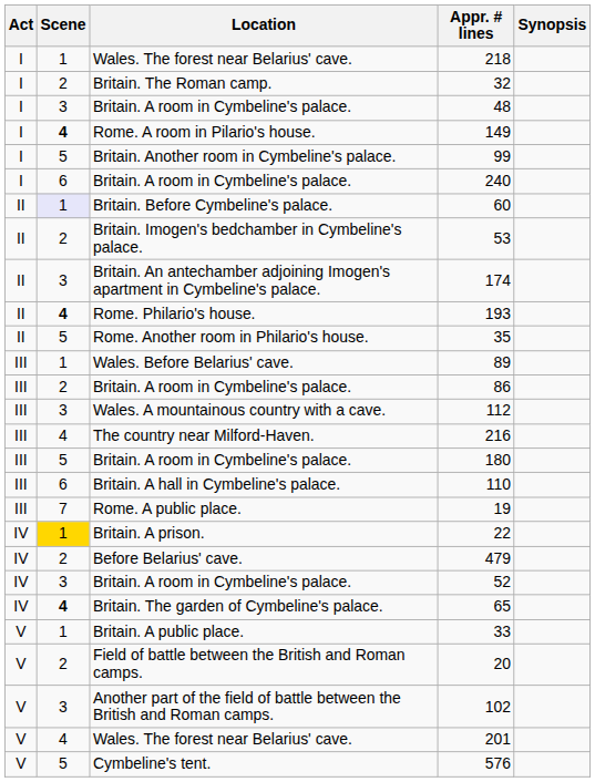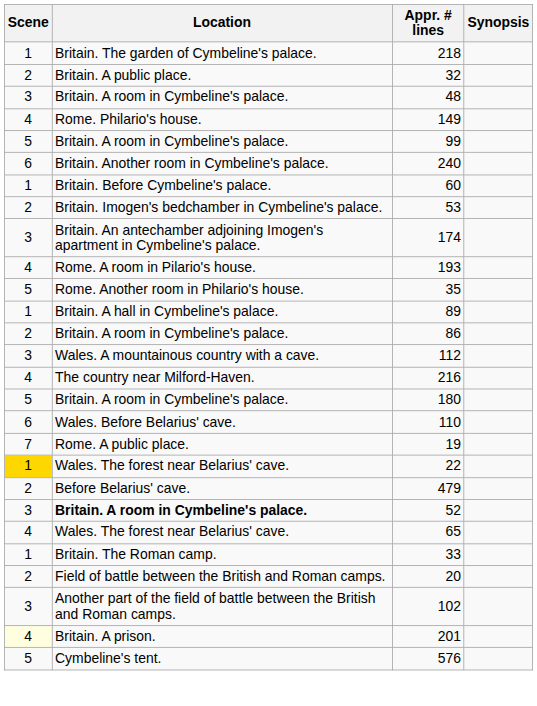 <table class="wikitable">
 <tr>
-<th>Act</th>
 <th data-sort-type="number">Scene</th>
 <th>Location</th>
 <th data-sort-type="number">Appr. # lines</th>
 <th>Synopsis</th>
 </tr>
 <tr>
-<td style="text-align:center;">I</td>
 <td style="text-align:center;">1</td>
-<td>Wales. The forest near Belarius' cave.</td>
+<td>Britain. The garden of Cymbeline's palace.</td>
 <td style="text-align:right;">218</td>
 <td></td>
 </tr>
 <tr>
-<td style="text-align:center;">I</td>
 <td style="text-align:center;">2</td>
-<td>Britain. The Roman camp.</td>
+<td>Britain. A public place.</td>
 <td style="text-align:right;">32</td>
 <td></td>
 </tr>
 <tr>
-<td style="text-align:center;">I</td>
 <td style="text-align:center;">3</td>
 <td>Britain. A room in Cymbeline's palace.</td>
 <td style="text-align:right;">48</td>
 <td></td>
 </tr>
 <tr>
-<td style="text-align:center;">I</td>
-<td style="text-align:center;"><strong>4</strong></td>
-<td>Rome. A room in Pilario's house.</td>
+<td style="text-align:center;">4</td>
+<td>Rome. Philario's house.</td>
 <td style="text-align:right;">149</td>
 <td></td>
 </tr>
 <tr>
-<td style="text-align:center;">I</td>
 <td style="text-align:center;">5</td>
-<td>Britain. Another room in Cymbeline's palace.</td>
+<td>Britain. A room in Cymbeline's palace.</td>
 <td style="text-align:right;">99</td>
 <td></td>
 </tr>
 <tr>
-<td style="text-align:center;">I</td>
 <td style="text-align:center;">6</td>
-<td>Britain. A room in Cymbeline's palace.</td>
+<td>Britain. Another room in Cymbeline's palace.</td>
 <td style="text-align:right;">240</td>
 <td></td>
 </tr>
 <tr>
-<td style="text-align:center;">II</td>
-<td style="background: lavender; text-align:center;">1</td>
+<td style="text-align:center;">1</td>
 <td>Britain. Before Cymbeline's palace.</td>
 <td style="text-align:right;">60</td>
 <td></td>
 </tr>
 <tr>
-<td style="text-align:center;">II</td>
 <td style="text-align:center;">2</td>
 <td>Britain. Imogen's bedchamber in Cymbeline's palace.</td>
 <td style="text-align:right;">53</td>
 <td></td>
 </tr>
 <tr>
-<td style="text-align:center;">II</td>
 <td style="text-align:center;">3</td>
 <td>Britain. An antechamber adjoining Imogen's apartment in Cymbeline's palace.</td>
 <td style="text-align:right;">174</td>
 <td></td>
 </tr>
 <tr>
-<td style="text-align:center;">II</td>
-<td style="text-align:center;"><strong>4</strong></td>
-<td>Rome. Philario's house.</td>
+<td style="text-align:center;">4</td>
+<td>Rome. A room in Pilario's house.</td>
 <td style="text-align:right;">193</td>
 <td></td>
 </tr>
 <tr>
-<td style="text-align:center;">II</td>
 <td style="text-align:center;">5</td>
 <td>Rome. Another room in Philario's house.</td>
 <td style="text-align:right;">35</td>
 <td></td>
 </tr>
 <tr>
-<td style="text-align:center;">III</td>
 <td style="text-align:center;">1</td>
-<td>Wales. Before Belarius' cave.</td>
+<td>Britain. A hall in Cymbeline's palace.</td>
 <td style="text-align:right;">89</td>
 <td></td>
 </tr>
 <tr>
-<td style="text-align:center;">III</td>
 <td style="text-align:center;">2</td>
 <td>Britain. A room in Cymbeline's palace.</td>
 <td style="text-align:right;">86</td>
 <td></td>
 </tr>
 <tr>
-<td style="text-align:center;">III</td>
 <td style="text-align:center;">3</td>
 <td>Wales. A mountainous country with a cave.</td>
 <td style="text-align:right;">112</td>
 <td></td>
 </tr>
 <tr>
-<td style="text-align:center;">III</td>
 <td style="text-align:center;">4</td>
 <td>The country near Milford-Haven.</td>
 <td style="text-align:right;">216</td>
 <td></td>
 </tr>
 <tr>
-<td style="text-align:center;">III</td>
 <td style="text-align:center;">5</td>
 <td>Britain. A room in Cymbeline's palace.</td>
 <td style="text-align:right;">180</td>
 <td></td>
 </tr>
 <tr>
-<td style="text-align:center;">III</td>
 <td style="text-align:center;">6</td>
-<td>Britain. A hall in Cymbeline's palace.</td>
+<td>Wales. Before Belarius' cave.</td>
 <td style="text-align:right;">110</td>
 <td></td>
 </tr>
 <tr>
-<td style="text-align:center;">III</td>
 <td style="text-align:center;">7</td>
 <td>Rome. A public place.</td>
 <td style="text-align:right;">19</td>
 <td></td>
 </tr>
 <tr>
-<td style="text-align:center;">IV</td>
 <td style="background: gold; text-align:center;">1</td>
-<td>Britain. A prison.</td>
+<td>Wales. The forest near Belarius' cave.</td>
 <td style="text-align:right;">22</td>
 <td></td>
 </tr>
 <tr>
-<td style="text-align:center;">IV</td>
 <td style="text-align:center;">2</td>
 <td>Before Belarius' cave.</td>
 <td style="text-align:right;">479</td>
 <td></td>
 </tr>
 <tr>
-<td style="text-align:center;">IV</td>
 <td style="text-align:center;">3</td>
-<td>Britain. A room in Cymbeline's palace.</td>
+<td><strong>Britain. A room in Cymbeline's palace.</strong></td>
 <td style="text-align:right;">52</td>
 <td></td>
 </tr>
 <tr>
-<td style="text-align:center;">IV</td>
-<td style="text-align:center;"><strong>4</strong></td>
-<td>Britain. The garden of Cymbeline's palace.</td>
+<td style="text-align:center;">4</td>
+<td>Wales. The forest near Belarius' cave.</td>
 <td style="text-align:right;">65</td>
 <td></td>
 </tr>
 <tr>
-<td style="text-align:center;">V</td>
 <td style="text-align:center;">1</td>
-<td>Britain. A public place.</td>
+<td>Britain. The Roman camp.</td>
 <td style="text-align:right;">33</td>
 <td></td>
 </tr>
 <tr>
-<td style="text-align:center;">V</td>
 <td style="text-align:center;">2</td>
 <td>Field of battle between the British and Roman camps.</td>
 <td style="text-align:right;">20</td>
 <td></td>
 </tr>
 <tr>
-<td style="text-align:center;">V</td>
 <td style="text-align:center;">3</td>
 <td>Another part of the field of battle between the British and Roman camps.</td>
 <td style="text-align:right;">102</td>
 <td></td>
 </tr>
 <tr>
-<td style="text-align:center;">V</td>
-<td style="text-align:center;">4</td>
-<td>Wales. The forest near Belarius' cave.</td>
+<td style="background: lightyellow; text-align:center;">4</td>
+<td>Britain. A prison.</td>
 <td style="text-align:right;">201</td>
 <td></td>
 </tr>
 <tr>
-<td style="text-align:center;">V</td>
 <td style="text-align:center;">5</td>
 <td>Cymbeline's tent.</td>
 <td style="text-align:right;">576</td>
 <td></td>
 </tr>
 </table>
